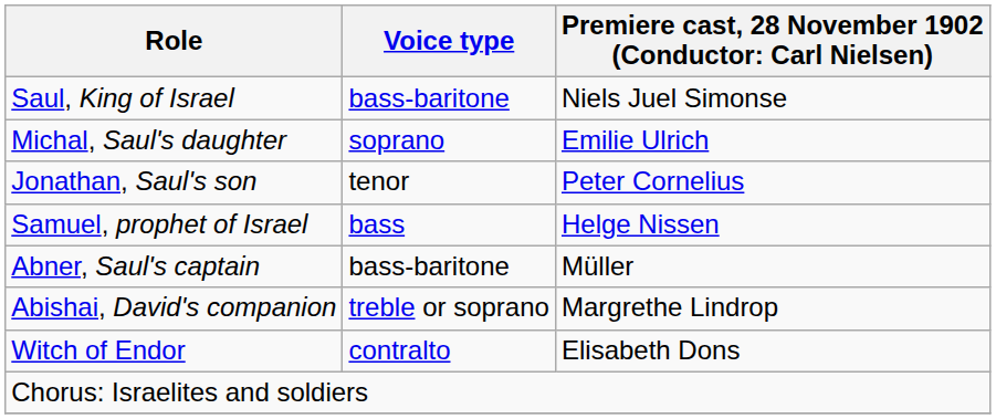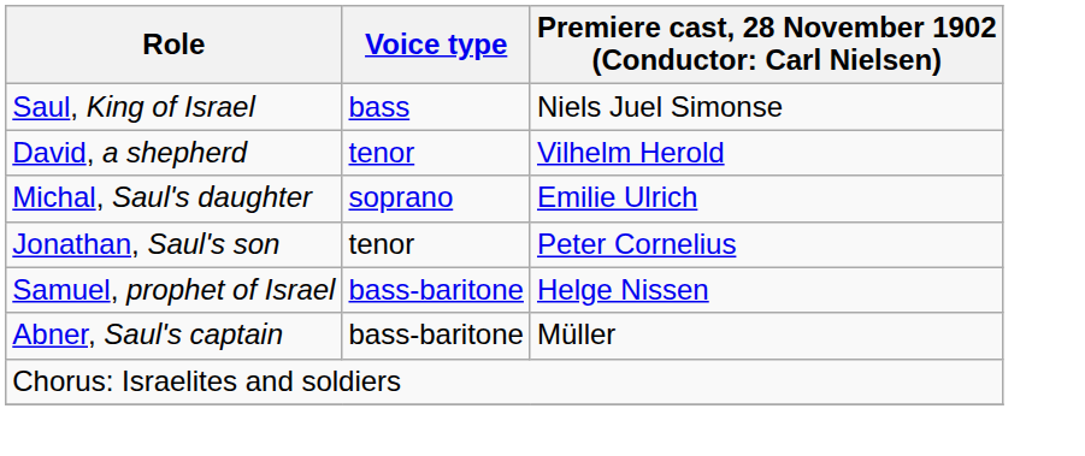 <table class="wikitable">
 <tr>
 <th>Role</th>
 <th><a href='#'>Voice type</a></th>
 <th>Premiere cast, 28 November 1902<br>(Conductor: Carl Nielsen)</th>
 </tr>
 <tr>
 <td><a href='#'>Saul</a>, <em>King of Israel </em></td>
-<td><a href='#'>bass-baritone</a></td>
+<td><a href='#'>bass</a></td>
 <td>Niels Juel Simonse</td>
+</tr>
+<tr>
+<td><a href='#'>David</a>, <em>a shepherd</em></td>
+<td><a href='#'>tenor</a></td>
+<td><a href='#'>Vilhelm Herold</a></td>
 </tr>
 <tr>
 <td><a href='#'>Michal</a>, <em>Saul's daughter</em></td>
 <td><a href='#'>soprano</a></td>
 <td><a href='#'>Emilie Ulrich</a></td>
 </tr>
 <tr>
 <td><a href='#'>Jonathan</a>, <em>Saul's son</em></td>
 <td>tenor</td>
 <td><a href='#'>Peter Cornelius</a></td>
 </tr>
 <tr>
 <td><a href='#'>Samuel</a>, <em>prophet of Israel</em></td>
-<td><a href='#'>bass</a></td>
+<td><a href='#'>bass-baritone</a></td>
 <td><a href='#'>Helge Nissen</a></td>
 </tr>
 <tr>
 <td><a href='#'>Abner</a>, <em>Saul's captain</em></td>
 <td>bass-baritone</td>
 <td>Müller</td>
 </tr>
 <tr>
-<td><a href='#'>Abishai</a>, <em>David's companion</em></td>
-<td><a href='#'>treble</a> or soprano</td>
-<td>Margrethe Lindrop</td>
-</tr>
-<tr>
-<td><a href='#'>Witch of Endor</a></td>
-<td><a href='#'>contralto</a></td>
-<td>Elisabeth Dons</td>
-</tr>
-<tr>
 <td colspan="3">Chorus: Israelites and soldiers</td>
 </tr>
 <tr>
 </tr>
 </table>
